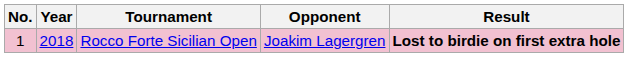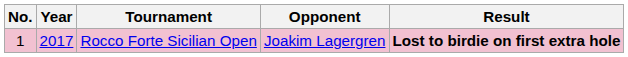 <table class="wikitable" style="font-size:95%;">
 <tr>
 <th>No.</th>
 <th>Year</th>
 <th>Tournament</th>
 <th>Opponent</th>
 <th>Result</th>
 </tr>
 <tr style="background:#F2C1D1;">
 <td align=center>1</td>
-<td><a href='#'>2018</a></td>
+<td><a href='#'>2017</a></td>
 <td><a href='#'>Rocco Forte Sicilian Open</a></td>
 <td> <a href='#'>Joakim Lagergren</a></td>
 <td><strong>Lost to birdie on first extra hole</strong></td>
 </tr>
 </table>
